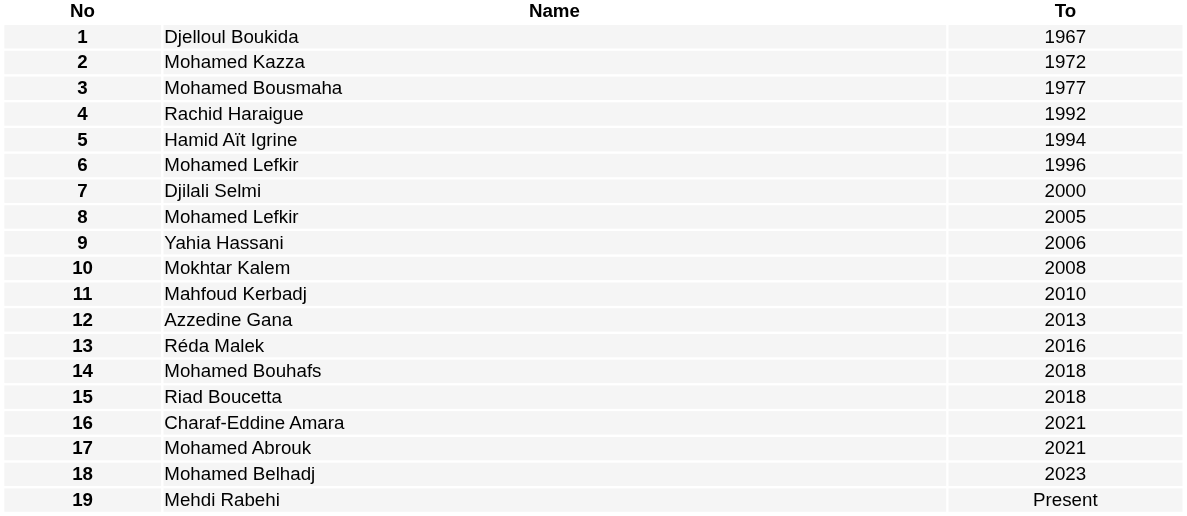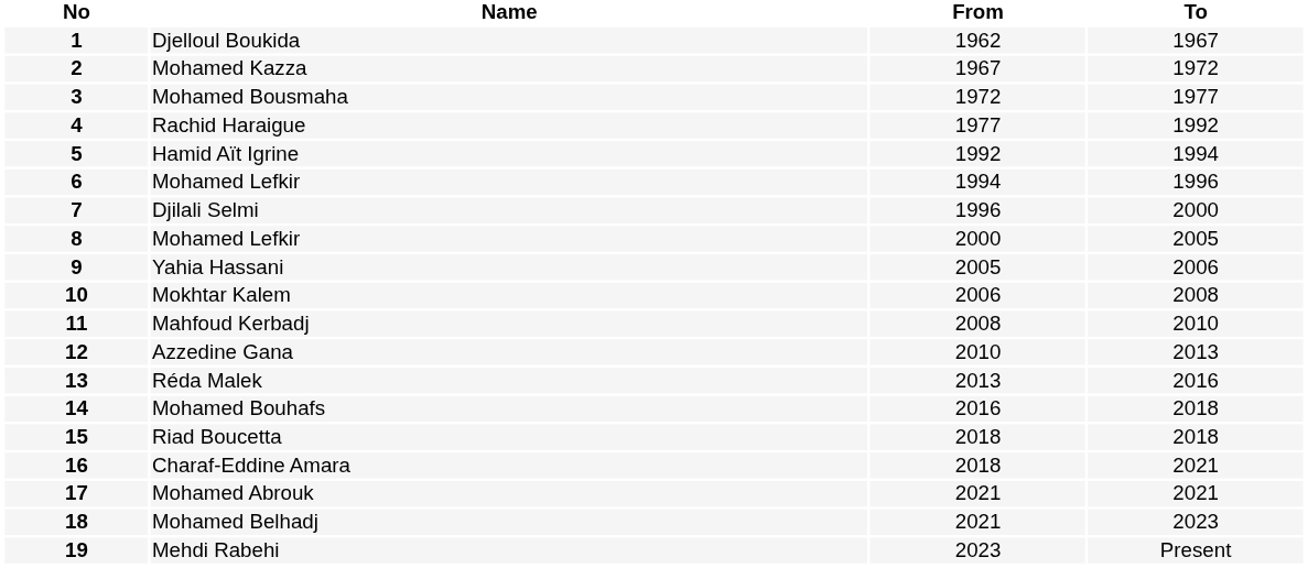 <table style="width:80%;">
 <tr>
 <th style="width:10%;">No</th>
 <th style="width:50%;">Name</th>
+<th style="width:15%;">From</th>
 <th style="width:15%;">To</th>
 </tr>
 <tr style="background:#F5F5F5;">
 <td style="text-align:center;"><strong>1</strong></td>
 <td style="text-align:Left;"> Djelloul Boukida</td>
+<td style="text-align:center;">1962</td>
 <td style="text-align:center;">1967</td>
 </tr>
 <tr style="background:#F5F5F5;">
 <td style="text-align:center;"><strong>2</strong></td>
 <td style="text-align:Left;"> Mohamed Kazza</td>
+<td style="text-align:center;">1967</td>
 <td style="text-align:center;">1972</td>
 </tr>
 <tr style="background:#F5F5F5;">
 <td style="text-align:center;"><strong>3</strong></td>
 <td style="text-align:Left;"> Mohamed Bousmaha</td>
+<td style="text-align:center;">1972</td>
 <td style="text-align:center;">1977</td>
 </tr>
 <tr style="background:#F5F5F5;">
 <td style="text-align:center;"><strong>4</strong></td>
 <td style="text-align:Left;"> Rachid Haraigue</td>
+<td style="text-align:center;">1977</td>
 <td style="text-align:center;">1992</td>
 </tr>
 <tr style="background:#F5F5F5;">
 <td style="text-align:center;"><strong>5</strong></td>
 <td style="text-align:left;"> Hamid Aït Igrine</td>
+<td style="text-align:center;">1992</td>
 <td style="text-align:center;">1994</td>
 </tr>
 <tr style="background:#F5F5F5;">
 <td style="text-align:center;"><strong>6</strong></td>
 <td style="text-align:left;"> Mohamed Lefkir</td>
+<td style="text-align:center;">1994</td>
 <td style="text-align:center;">1996</td>
 </tr>
 <tr style="background:#F5F5F5;">
 <td style="text-align:center;"><strong>7</strong></td>
 <td style="text-align:left;"> Djilali Selmi</td>
+<td style="text-align:center;">1996</td>
 <td style="text-align:center;">2000</td>
 </tr>
 <tr style="background:#F5F5F5;">
 <td style="text-align:center;"><strong>8</strong></td>
 <td style="text-align:left;"> Mohamed Lefkir</td>
+<td style="text-align:center;">2000</td>
 <td style="text-align:center;">2005</td>
 </tr>
 <tr style="background:#F5F5F5;">
 <td style="text-align:center;"><strong>9</strong></td>
 <td style="text-align:left;"> Yahia Hassani</td>
+<td style="text-align:center;">2005</td>
 <td style="text-align:center;">2006</td>
 </tr>
 <tr style="background:#F5F5F5;">
 <td style="text-align:center;"><strong>10</strong></td>
 <td style="text-align:left;"> Mokhtar Kalem</td>
+<td style="text-align:center;">2006</td>
 <td style="text-align:center;">2008</td>
 </tr>
 <tr style="background:#F5F5F5;">
 <td style="text-align:center;"><strong>11</strong></td>
 <td style="text-align:left;"> Mahfoud Kerbadj</td>
+<td style="text-align:center;">2008</td>
 <td style="text-align:center;">2010</td>
 </tr>
 <tr style="background:#F5F5F5;">
 <td style="text-align:center;"><strong>12</strong></td>
 <td style="text-align:left;"> Azzedine Gana</td>
+<td style="text-align:center;">2010</td>
 <td style="text-align:center;">2013</td>
 </tr>
 <tr style="background:#F5F5F5;">
 <td style="text-align:center;"><strong>13</strong></td>
 <td style="text-align:left;"> Réda Malek</td>
+<td style="text-align:center;">2013</td>
 <td style="text-align:center;">2016</td>
 </tr>
 <tr style="background:#F5F5F5;">
 <td style="text-align:center;"><strong>14</strong></td>
 <td style="text-align:left;"> Mohamed Bouhafs</td>
+<td style="text-align:center;">2016</td>
 <td style="text-align:center;">2018</td>
 </tr>
 <tr style="background:#F5F5F5;">
 <td style="text-align:center;"><strong>15</strong></td>
 <td style="text-align:left;"> Riad Boucetta</td>
 <td style="text-align:center;">2018</td>
+<td style="text-align:center;">2018</td>
 </tr>
 <tr style="background:#F5F5F5;">
 <td style="text-align:center;"><strong>16</strong></td>
 <td style="text-align:left;"> Charaf-Eddine Amara</td>
+<td style="text-align:center;">2018</td>
 <td style="text-align:center;">2021</td>
 </tr>
 <tr style="background:#F5F5F5;">
 <td style="text-align:center;"><strong>17</strong></td>
 <td style="text-align:left;"> Mohamed Abrouk</td>
 <td style="text-align:center;">2021</td>
+<td style="text-align:center;">2021</td>
 </tr>
 <tr style="background:#F5F5F5;">
 <td style="text-align:center;"><strong>18</strong></td>
 <td style="text-align:left;"> Mohamed Belhadj</td>
+<td style="text-align:center;">2021</td>
 <td style="text-align:center;">2023</td>
 </tr>
 <tr style="background:#F5F5F5;">
 <td style="text-align:center;"><strong>19</strong></td>
 <td style="text-align:left;"> Mehdi Rabehi</td>
+<td style="text-align:center;">2023</td>
 <td style="text-align:center;">Present</td>
 </tr>
 </table>
